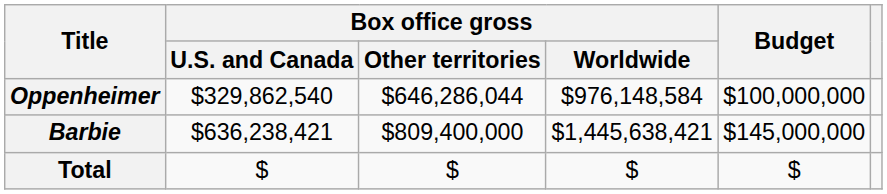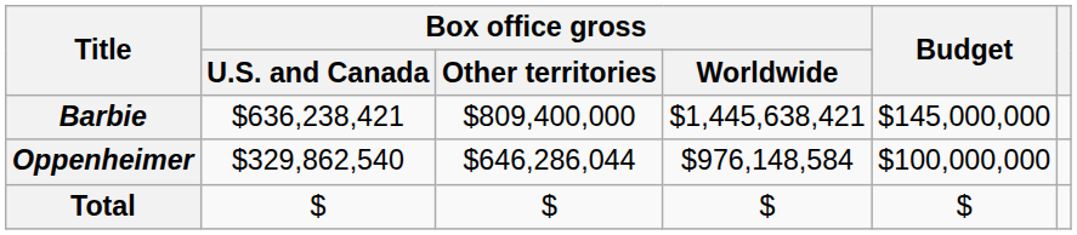 <table class="wikitable plainrowheaders sortable" style="text-align: center;">
 <tr>
 <th rowspan="2">Title</th>
 <th colspan="3">Box office gross</th>
 <th rowspan="2">Budget</th>
 <th rowspan="2" class="unsortable"></th>
 </tr>
 <tr>
 <th>U.S. and Canada</th>
 <th>Other territories</th>
 <th>Worldwide</th>
 </tr>
 <tr>
+<th><em>Barbie</em></th>
+<td>$636,238,421</td>
+<td>$809,400,000</td>
+<td>$1,445,638,421</td>
+<td>$145,000,000</td>
+<td></td>
+</tr>
+<tr>
 <th><em>Oppenheimer</em></th>
 <td>$329,862,540</td>
 <td>$646,286,044</td>
 <td>$976,148,584</td>
 <td>$100,000,000</td>
-<td></td>
-</tr>
-<tr>
-<th><em>Barbie</em></th>
-<td>$636,238,421</td>
-<td>$809,400,000</td>
-<td>$1,445,638,421</td>
-<td>$145,000,000</td>
 <td></td>
 </tr>
 <tr>
 <th>Total</th>
 <td>$</td>
 <td>$</td>
 <td>$</td>
 <td>$</td>
 <td></td>
 </tr>
 </table>
